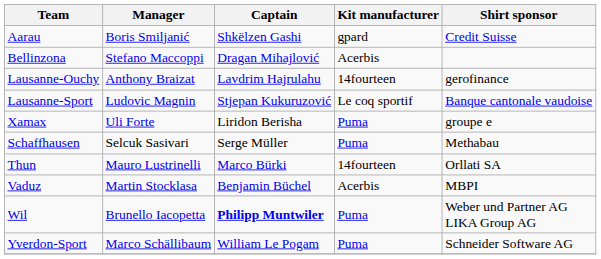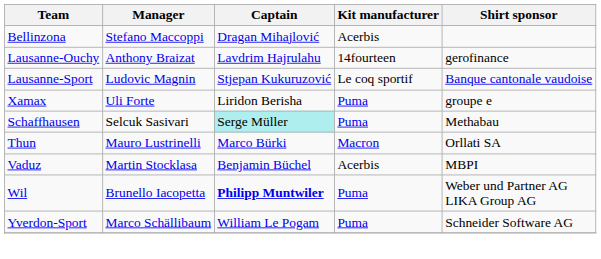 <table class="wikitable sortable" style="text-align: left; font-size:100%">
 <tr>
 <th>Team</th>
 <th>Manager</th>
 <th>Captain</th>
 <th>Kit manufacturer</th>
 <th>Shirt sponsor</th>
-</tr>
-<tr>
-<td><a href='#'>Aarau</a></td>
-<td> <a href='#'>Boris Smiljanić</a></td>
-<td> <a href='#'>Shkëlzen Gashi</a></td>
-<td>gpard</td>
-<td><a href='#'>Credit Suisse</a></td>
 </tr>
 <tr>
 <td><a href='#'>Bellinzona</a></td>
 <td> <a href='#'>Stefano Maccoppi</a></td>
 <td> <a href='#'>Dragan Mihajlović</a></td>
 <td>Acerbis</td>
 <td></td>
 </tr>
 <tr>
 <td><a href='#'>Lausanne-Ouchy</a></td>
 <td> <a href='#'>Anthony Braizat</a></td>
 <td> <a href='#'>Lavdrim Hajrulahu</a></td>
 <td>14fourteen</td>
 <td>gerofinance</td>
 </tr>
 <tr>
 <td><a href='#'>Lausanne-Sport</a></td>
 <td> <a href='#'>Ludovic Magnin</a></td>
 <td> <a href='#'>Stjepan Kukuruzović</a></td>
 <td>Le coq sportif</td>
 <td><a href='#'>Banque cantonale vaudoise</a></td>
 </tr>
 <tr>
 <td><a href='#'>Xamax</a></td>
 <td> <a href='#'>Uli Forte</a></td>
 <td> Liridon Berisha</td>
 <td><a href='#'>Puma</a></td>
 <td>groupe e</td>
 </tr>
 <tr>
 <td><a href='#'>Schaffhausen</a></td>
 <td> Selcuk Sasivari</td>
-<td> Serge Müller</td>
+<td style="background: paleturquoise;"> Serge Müller</td>
 <td><a href='#'>Puma</a></td>
 <td>Methabau</td>
 </tr>
 <tr>
 <td><a href='#'>Thun</a></td>
 <td> <a href='#'>Mauro Lustrinelli</a></td>
 <td> <a href='#'>Marco Bürki</a></td>
-<td>14fourteen</td>
+<td><a href='#'>Macron</a></td>
 <td>Orllati SA</td>
 </tr>
 <tr>
 <td><a href='#'>Vaduz</a></td>
 <td> <a href='#'>Martin Stocklasa</a></td>
 <td> <a href='#'>Benjamin Büchel</a></td>
 <td>Acerbis</td>
 <td>MBPI</td>
 </tr>
 <tr>
 <td><a href='#'>Wil</a></td>
 <td> <a href='#'>Brunello Iacopetta</a></td>
 <td><strong> <a href='#'>Philipp Muntwiler</a></strong></td>
 <td><a href='#'>Puma</a></td>
 <td>Weber und Partner AG<br>LIKA Group AG</td>
 </tr>
 <tr>
 <td><a href='#'>Yverdon-Sport</a></td>
 <td> <a href='#'>Marco Schällibaum</a></td>
 <td> <a href='#'>William Le Pogam</a></td>
 <td><a href='#'>Puma</a></td>
 <td>Schneider Software AG</td>
 </tr>
 <tr>
 </tr>
 </table>
